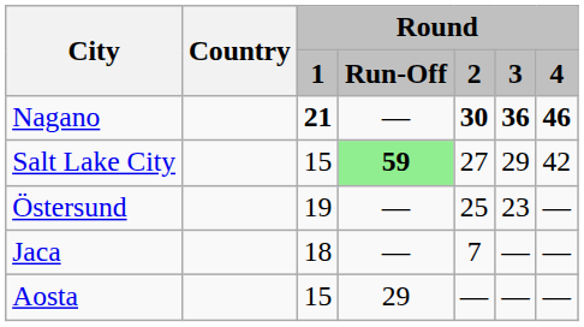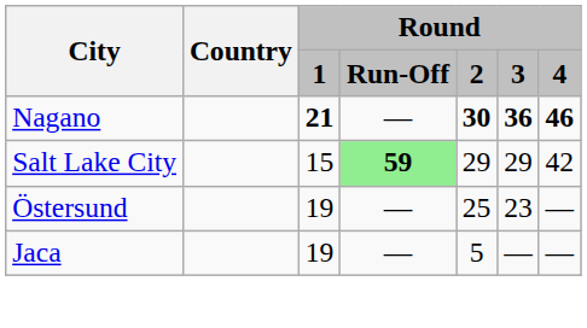 <table class="wikitable">
 <tr>
 <th rowspan=2>City</th>
 <th rowspan=2>Country</th>
 <th colspan=5 style="background:silver;">Round</th>
 </tr>
 <tr>
 <th style="background:silver;">1</th>
 <th style="background:silver;">Run-Off</th>
 <th style="background:silver;">2</th>
 <th style="background:silver;">3</th>
 <th style="background:silver;">4</th>
 </tr>
 <tr>
 <td><a href='#'>Nagano</a></td>
 <td></td>
 <td style="text-align:center;"><strong>21</strong></td>
 <td style="text-align:center;">—</td>
 <td style="text-align:center;"><strong>30</strong></td>
 <td style="text-align:center;"><strong>36</strong></td>
 <td style="text-align:center;"><strong>46</strong></td>
 </tr>
 <tr>
 <td><a href='#'>Salt Lake City</a></td>
 <td></td>
 <td style="text-align:center;">15</td>
 <td style="background: lightgreen; text-align:center;"><strong>59</strong></td>
-<td style="text-align:center;">27</td>
+<td style="text-align:center;">29</td>
 <td style="text-align:center;">29</td>
 <td style="text-align:center;">42</td>
 </tr>
 <tr>
 <td><a href='#'>Östersund</a></td>
 <td></td>
 <td style="text-align:center;">19</td>
 <td style="text-align:center;">—</td>
 <td style="text-align:center;">25</td>
 <td style="text-align:center;">23</td>
 <td style="text-align:center;">—</td>
 </tr>
 <tr>
 <td><a href='#'>Jaca</a></td>
 <td></td>
-<td style="text-align:center;">18</td>
+<td style="text-align:center;">19</td>
 <td style="text-align:center;">—</td>
-<td style="text-align:center;">7</td>
-<td style="text-align:center;">—</td>
-<td style="text-align:center;">—</td>
-</tr>
-<tr>
-<td><a href='#'>Aosta</a></td>
-<td></td>
-<td style="text-align:center;">15</td>
-<td style="text-align:center;">29</td>
-<td style="text-align:center;">—</td>
+<td style="text-align:center;">5</td>
 <td style="text-align:center;">—</td>
 <td style="text-align:center;">—</td>
 </tr>
 </table>
